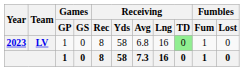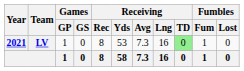 <table class=wikitable style="text-align:center;">
 <tr>
 <th rowspan="2">Year</th>
 <th rowspan="2">Team</th>
 <th colspan="2">Games</th>
 <th colspan="5">Receiving</th>
 <th colspan="2">Fumbles</th>
 </tr>
 <tr>
 <th>GP</th>
 <th>GS</th>
 <th>Rec</th>
 <th>Yds</th>
 <th>Avg</th>
 <th>Lng</th>
 <th>TD</th>
 <th>Fum</th>
 <th>Lost</th>
 </tr>
 <tr>
-<th><a href='#'>2023</a></th>
+<th><a href='#'>2021</a></th>
 <th><a href='#'>LV</a></th>
 <td>1</td>
 <td>0</td>
 <td>8</td>
-<td>58</td>
-<td>6.8</td>
+<td>53</td>
+<td>7.3</td>
 <td>16</td>
 <td style="background: lightgreen;">0</td>
 <td>1</td>
 <td>0</td>
 </tr>
 <tr>
 <th colspan="2"></th>
 <th>1</th>
 <th>0</th>
 <th>8</th>
 <th>58</th>
 <th>7.3</th>
 <th>16</th>
 <th>0</th>
 <th>1</th>
 <th>0</th>
 </tr>
 </table>
